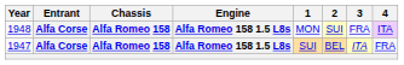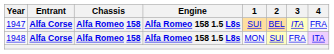 <table class="wikitable" style="text-align:center; font-size:85%">
 <tr>
 <th>Year</th>
 <th>Entrant</th>
 <th>Chassis</th>
 <th>Engine</th>
 <th>1</th>
 <th>2</th>
 <th>3</th>
 <th>4</th>
 </tr>
 <tr>
+<td><a href='#'>1947</a></td>
+<th nowrap><a href='#'>Alfa Corse</a></th>
+<th nowrap><a href='#'>Alfa Romeo</a> <a href='#'>158</a></th>
+<th nowrap><a href='#'>Alfa Romeo</a> 158 1.5 <a href='#'>L8</a><a href='#'>s</a></th>
+<td style="background:#FFDF9F;"><a href='#'>SUI</a><br></td>
+<td style="background:#FFDF9F;"><a href='#'>BEL</a><br></td>
+<td style="background:#FFFFBF;"><em><a href='#'>ITA</a></em><br></td>
+<td><a href='#'>FRA</a></td>
+</tr>
+<tr>
 <td><a href='#'>1948</a></td>
 <th nowrap><a href='#'>Alfa Corse</a></th>
 <th nowrap><a href='#'>Alfa Romeo</a> <a href='#'>158</a></th>
 <th nowrap><a href='#'>Alfa Romeo</a> 158 1.5 <a href='#'>L8</a><a href='#'>s</a></th>
 <td><a href='#'>MON</a></td>
 <td style="background:#FFFFBF;"><a href='#'>SUI</a><br></td>
 <td><a href='#'>FRA</a></td>
 <td style="background:#EFCFFF;"><a href='#'>ITA</a><br></td>
 </tr>
 <tr>
-<td><a href='#'>1947</a></td>
-<th nowrap><a href='#'>Alfa Corse</a></th>
-<th nowrap><a href='#'>Alfa Romeo</a> <a href='#'>158</a></th>
-<th nowrap><a href='#'>Alfa Romeo</a> 158 1.5 <a href='#'>L8</a><a href='#'>s</a></th>
-<td style="background:#FFDF9F;"><a href='#'>SUI</a><br></td>
-<td style="background:#FFDF9F;"><a href='#'>BEL</a><br></td>
-<td style="background:#FFFFBF;"><em><a href='#'>ITA</a></em><br></td>
-<td><a href='#'>FRA</a></td>
-</tr>
-<tr>
 <th colspan=8></th>
 </tr>
 </table>
